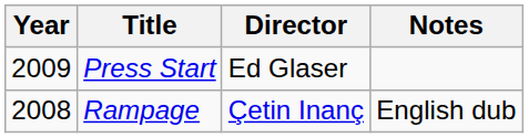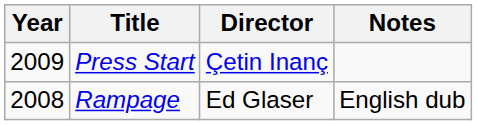 <table class="wikitable sortable">
 <tr>
 <th>Year</th>
 <th>Title</th>
 <th>Director</th>
 <th>Notes</th>
 </tr>
 <tr>
 <td>2009</td>
 <td><em><a href='#'>Press Start</a></em></td>
-<td>Ed Glaser</td>
+<td><a href='#'>Çetin Inanç</a></td>
 <td></td>
 </tr>
 <tr>
 <td>2008</td>
 <td><em><a href='#'>Rampage</a></em></td>
-<td><a href='#'>Çetin Inanç</a></td>
+<td>Ed Glaser</td>
 <td>English dub</td>
 </tr>
 </table>
